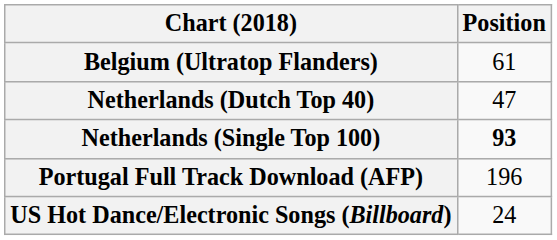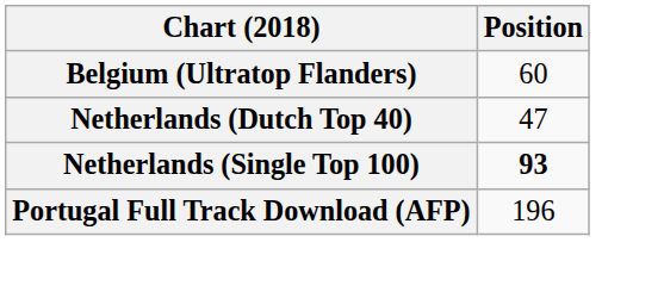 <table class="wikitable sortable plainrowheaders" style="text-align:center">
 <tr>
 <th scope="col">Chart (2018)</th>
 <th scope="col">Position</th>
 </tr>
 <tr>
 <th scope="row">Belgium (Ultratop Flanders)</th>
-<td>61</td>
+<td>60</td>
 </tr>
 <tr>
 <th scope="row">Netherlands (Dutch Top 40)</th>
 <td>47</td>
 </tr>
 <tr>
 <th scope="row">Netherlands (Single Top 100)</th>
 <td><strong>93</strong></td>
 </tr>
 <tr>
 <th scope="row">Portugal Full Track Download (AFP)</th>
 <td>196</td>
 </tr>
-<tr>
-<th scope="row">US Hot Dance/Electronic Songs (<em>Billboard</em>)</th>
-<td>24</td>
-</tr>
 </table>
